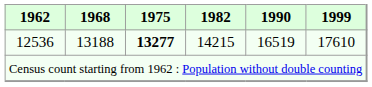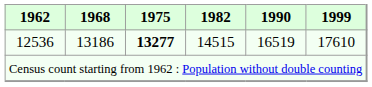 <table align="center" rules="all" cellspacing="0" cellpadding="4" style="border: 1px solid #999; border-right: 2px solid #999; border-bottom:2px solid #999; background: #f3fff3">
 <tr style="background: #ddffdd">
 <th>1962</th>
 <th>1968</th>
 <th>1975</th>
 <th>1982</th>
 <th>1990</th>
 <th>1999</th>
 </tr>
 <tr>
 <td align=center>12536</td>
-<td align=center>13188</td>
+<td align=center>13186</td>
 <td align=center><strong>13277</strong></td>
-<td align=center>14215</td>
+<td align=center>14515</td>
 <td align=center>16519</td>
 <td align=center>17610</td>
 </tr>
 <tr>
 <td colspan=6 align=center><small>Census count starting from 1962 : <a href='#'>Population without double counting</a></small></td>
 </tr>
 </table>
